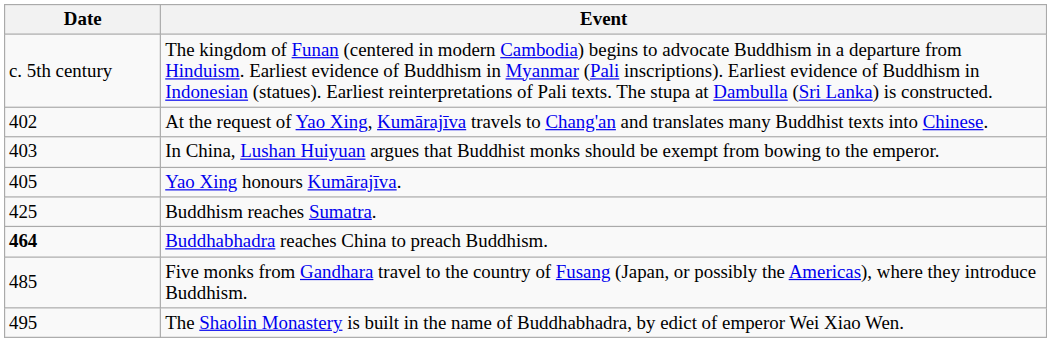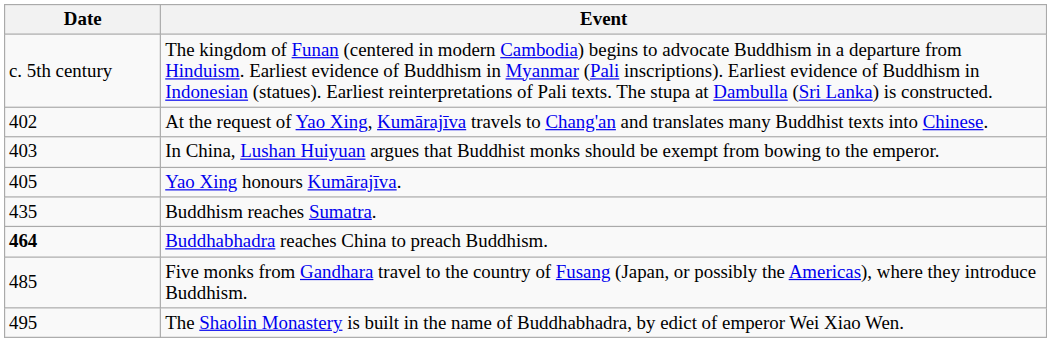 <table class="wikitable" width="100%">
 <tr>
 <th style="width:15%">Date</th>
 <th>Event</th>
 </tr>
 <tr>
 <td>c. 5th century</td>
 <td>The kingdom of <a href='#'>Funan</a> (centered in modern <a href='#'>Cambodia</a>) begins to advocate Buddhism in a departure from <a href='#'>Hinduism</a>. Earliest evidence of Buddhism in <a href='#'>Myanmar</a> (<a href='#'>Pali</a> inscriptions). Earliest evidence of Buddhism in <a href='#'>Indonesian</a> (statues). Earliest reinterpretations of Pali texts. The stupa at <a href='#'>Dambulla</a> (<a href='#'>Sri Lanka</a>) is constructed.</td>
 </tr>
 <tr>
 <td>402</td>
 <td>At the request of <a href='#'>Yao Xing</a>, <a href='#'>Kumārajīva</a> travels to <a href='#'>Chang'an</a> and translates many Buddhist texts into <a href='#'>Chinese</a>.</td>
 </tr>
 <tr>
 <td>403</td>
 <td>In China, <a href='#'>Lushan Huiyuan</a> argues that Buddhist monks should be exempt from bowing to the emperor.</td>
 </tr>
 <tr>
 <td>405</td>
 <td><a href='#'>Yao Xing</a> honours <a href='#'>Kumārajīva</a>.</td>
 </tr>
 <tr>
-<td>425</td>
+<td>435</td>
 <td>Buddhism reaches <a href='#'>Sumatra</a>.</td>
 </tr>
 <tr>
 <td><strong>464</strong></td>
 <td><a href='#'>Buddhabhadra</a> reaches China to preach Buddhism.</td>
 </tr>
 <tr>
 <td>485</td>
 <td>Five monks from <a href='#'>Gandhara</a> travel to the country of <a href='#'>Fusang</a> (Japan, or possibly the <a href='#'>Americas</a>), where they introduce Buddhism.</td>
 </tr>
 <tr>
 <td>495</td>
 <td>The <a href='#'>Shaolin Monastery</a> is built in the name of Buddhabhadra, by edict of emperor Wei Xiao Wen.</td>
 </tr>
 </table>
